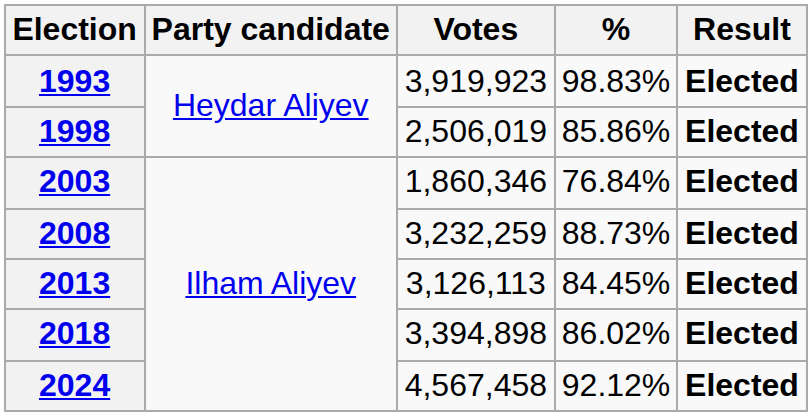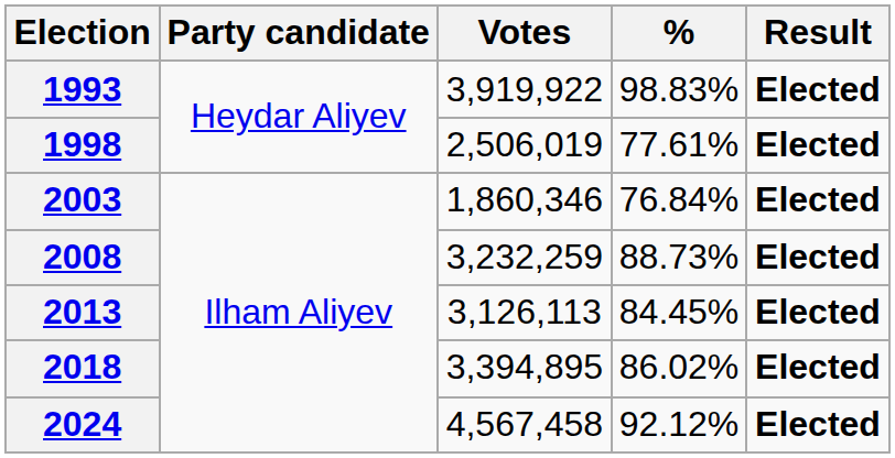 <table class=wikitable style=text-align:center>
 <tr>
 <th>Election</th>
 <th>Party candidate</th>
 <th><strong>Votes</strong></th>
 <th>%</th>
 <th>Result</th>
 </tr>
 <tr>
 <th><a href='#'>1993</a></th>
 <td rowspan="2"><a href='#'>Heydar Aliyev</a></td>
-<td>3,919,923</td>
+<td>3,919,922</td>
 <td>98.83%</td>
 <td><strong>Elected</strong> </td>
 </tr>
 <tr>
 <th><a href='#'>1998</a></th>
 <td>2,506,019</td>
-<td>85.86%</td>
+<td>77.61%</td>
 <td><strong>Elected</strong> </td>
 </tr>
 <tr>
 <th><a href='#'>2003</a></th>
 <td rowspan="5"><a href='#'>Ilham Aliyev</a></td>
 <td>1,860,346</td>
 <td>76.84%</td>
 <td><strong>Elected</strong> </td>
 </tr>
 <tr>
 <th><a href='#'>2008</a></th>
 <td>3,232,259</td>
 <td>88.73%</td>
 <td><strong>Elected</strong> </td>
 </tr>
 <tr>
 <th><a href='#'>2013</a></th>
 <td>3,126,113</td>
 <td>84.45%</td>
 <td><strong>Elected</strong> </td>
 </tr>
 <tr>
 <th><a href='#'>2018</a></th>
-<td>3,394,898</td>
+<td>3,394,895</td>
 <td>86.02%</td>
 <td><strong>Elected</strong> </td>
 </tr>
 <tr>
 <th><a href='#'>2024</a></th>
 <td>4,567,458</td>
 <td>92.12%</td>
 <td><strong>Elected</strong> </td>
 </tr>
 </table>
